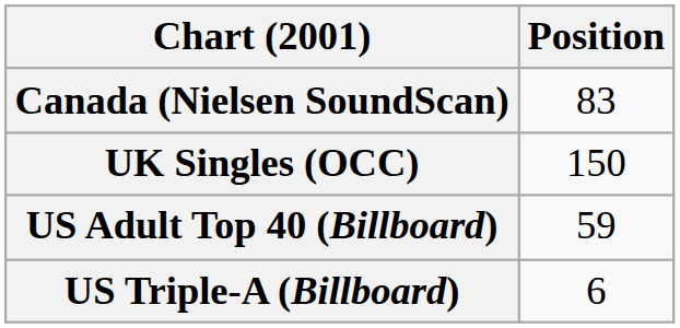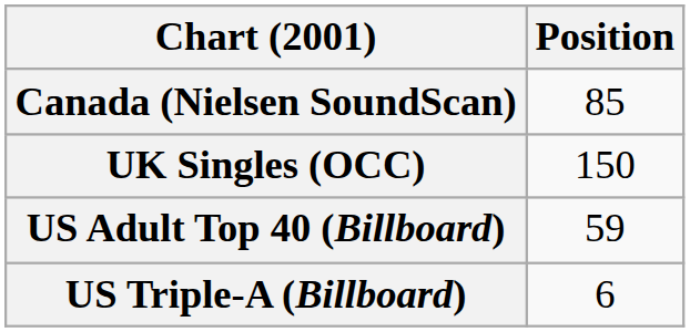 <table class="wikitable sortable plainrowheaders" style="text-align:center">
 <tr>
 <th scope="col">Chart (2001)</th>
 <th scope="col">Position</th>
 </tr>
 <tr>
 <th scope="row">Canada (Nielsen SoundScan)</th>
-<td>83</td>
+<td>85</td>
 </tr>
 <tr>
 <th scope="row">UK Singles (OCC)</th>
 <td>150</td>
 </tr>
 <tr>
 <th scope="row">US Adult Top 40 (<em>Billboard</em>)</th>
 <td>59</td>
 </tr>
 <tr>
 <th scope="row">US Triple-A (<em>Billboard</em>)</th>
 <td>6</td>
 </tr>
 </table>
